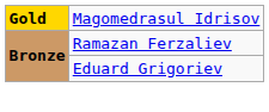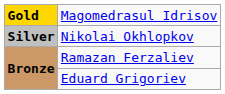 <table class="wikitable">
 <tr>
 <td bgcolor="gold"><strong>Gold</strong></td>
 <td> <a href='#'>Magomedrasul Idrisov</a></td>
+</tr>
+<tr>
+<td bgcolor="silver"><strong>Silver</strong></td>
+<td> <a href='#'>Nikolai Okhlopkov</a></td>
 </tr>
 <tr>
 <td rowspan="2" bgcolor="#cc9966"><strong>Bronze</strong></td>
 <td> <a href='#'>Ramazan Ferzaliev</a></td>
 </tr>
 <tr>
 <td> <a href='#'>Eduard Grigoriev</a></td>
 </tr>
 </table>
